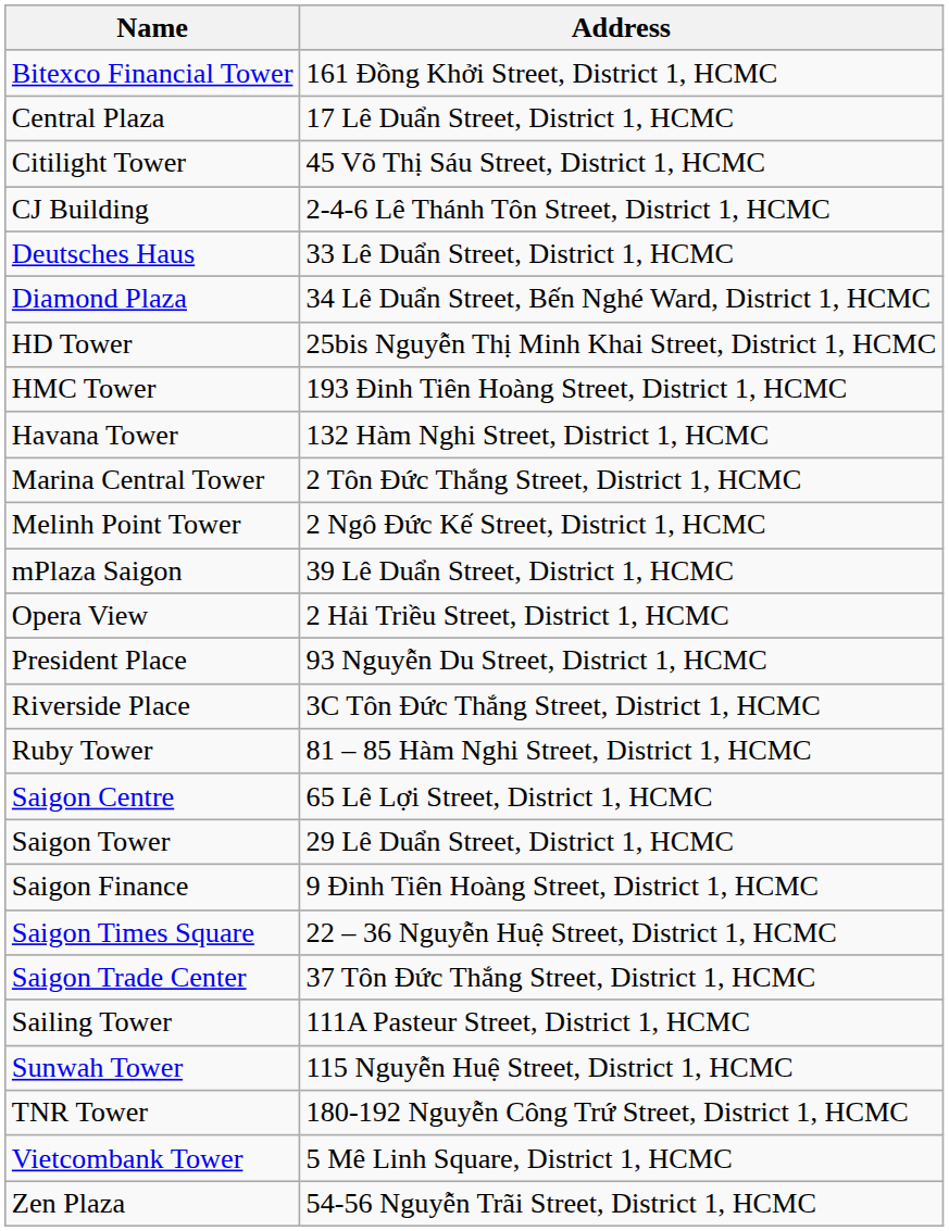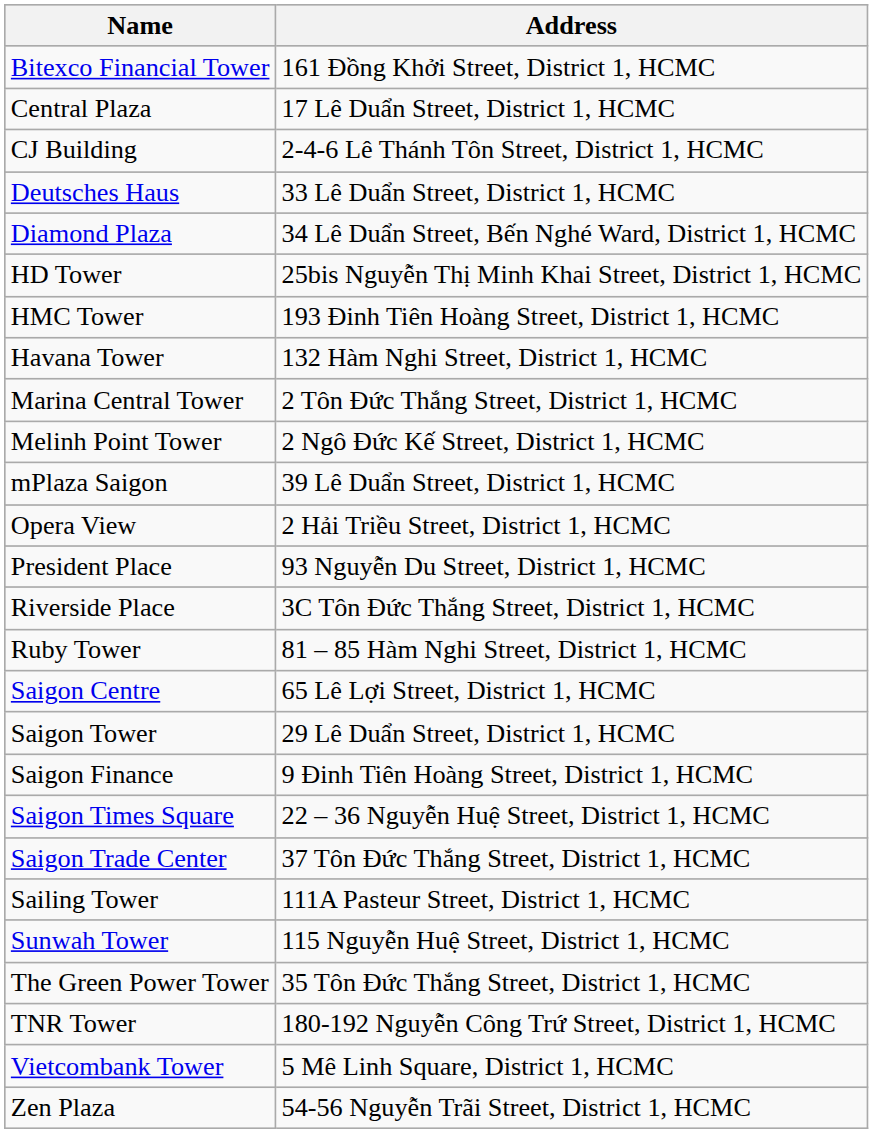 <table class="wikitable">
 <tr>
 <th>Name</th>
 <th>Address</th>
 </tr>
 <tr>
 <td><a href='#'>Bitexco Financial Tower</a></td>
 <td>161 Đồng Khởi Street, District 1, HCMC</td>
 </tr>
 <tr>
 <td>Central Plaza</td>
 <td>17 Lê Duẩn Street, District 1, HCMC</td>
-</tr>
-<tr>
-<td>Citilight Tower</td>
-<td>45 Võ Thị Sáu Street, District 1, HCMC</td>
 </tr>
 <tr>
 <td>CJ Building</td>
 <td>2-4-6 Lê Thánh Tôn Street, District 1, HCMC</td>
 </tr>
 <tr>
 <td><a href='#'>Deutsches Haus</a></td>
 <td>33 Lê Duẩn Street, District 1, HCMC</td>
 </tr>
 <tr>
 <td><a href='#'>Diamond Plaza</a></td>
 <td>34 Lê Duẩn Street, Bến Nghé Ward, District 1, HCMC</td>
 </tr>
 <tr>
 <td>HD Tower</td>
 <td>25bis Nguyễn Thị Minh Khai Street, District 1, HCMC</td>
 </tr>
 <tr>
 <td>HMC Tower</td>
 <td>193 Đinh Tiên Hoàng Street, District 1, HCMC</td>
 </tr>
 <tr>
 <td>Havana Tower</td>
 <td>132 Hàm Nghi Street, District 1, HCMC</td>
 </tr>
 <tr>
 <td>Marina Central Tower</td>
 <td>2 Tôn Đức Thắng Street, District 1, HCMC</td>
 </tr>
 <tr>
 <td>Melinh Point Tower</td>
 <td>2 Ngô Đức Kế Street, District 1, HCMC</td>
 </tr>
 <tr>
 <td>mPlaza Saigon</td>
 <td>39 Lê Duẩn Street, District 1, HCMC</td>
 </tr>
 <tr>
 <td>Opera View</td>
 <td>2 Hải Triều Street, District 1, HCMC</td>
 </tr>
 <tr>
 <td>President Place</td>
 <td>93 Nguyễn Du Street, District 1, HCMC</td>
 </tr>
 <tr>
 <td>Riverside Place</td>
 <td>3C Tôn Đức Thắng Street, District 1, HCMC</td>
 </tr>
 <tr>
 <td>Ruby Tower</td>
 <td>81 – 85 Hàm Nghi Street, District 1, HCMC</td>
 </tr>
 <tr>
 <td><a href='#'>Saigon Centre</a></td>
 <td>65 Lê Lợi Street, District 1, HCMC</td>
 </tr>
 <tr>
 <td>Saigon Tower</td>
 <td>29 Lê Duẩn Street, District 1, HCMC</td>
 </tr>
 <tr>
 <td>Saigon Finance</td>
 <td>9 Đinh Tiên Hoàng Street, District 1, HCMC</td>
 </tr>
 <tr>
 <td><a href='#'>Saigon Times Square</a></td>
 <td>22 – 36 Nguyễn Huệ Street, District 1, HCMC</td>
 </tr>
 <tr>
 <td><a href='#'>Saigon Trade Center</a></td>
 <td>37 Tôn Đức Thắng Street, District 1, HCMC</td>
 </tr>
 <tr>
 <td>Sailing Tower</td>
 <td>111A Pasteur Street, District 1, HCMC</td>
 </tr>
 <tr>
 <td><a href='#'>Sunwah Tower</a></td>
 <td>115 Nguyễn Huệ Street, District 1, HCMC</td>
 </tr>
 <tr>
+<td>The Green Power Tower</td>
+<td>35 Tôn Đức Thắng Street, District 1, HCMC</td>
+</tr>
+<tr>
 <td>TNR Tower</td>
 <td>180-192 Nguyễn Công Trứ Street, District 1, HCMC</td>
 </tr>
 <tr>
 <td><a href='#'>Vietcombank Tower</a></td>
 <td>5 Mê Linh Square, District 1, HCMC</td>
 </tr>
 <tr>
 <td>Zen Plaza</td>
 <td>54-56 Nguyễn Trãi Street, District 1, HCMC</td>
 </tr>
 </table>
